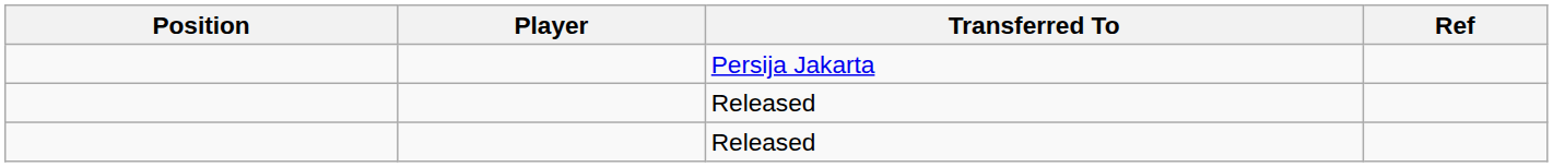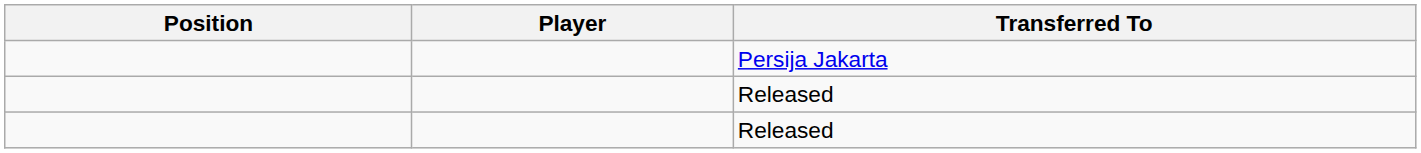 <table class="wikitable sortable" style="width:75%; text-align:center; font-size:95%; text-align:left;">
 <tr>
 <th><strong>Position</strong></th>
 <th><strong>Player</strong></th>
 <th><strong>Transferred To</strong></th>
-<th><strong>Ref</strong></th>
 </tr>
 <tr>
 <td></td>
 <td></td>
 <td> <a href='#'>Persija Jakarta</a></td>
-<td></td>
 </tr>
 <tr>
 <td></td>
 <td></td>
 <td>Released</td>
-<td></td>
 </tr>
 <tr>
 <td></td>
 <td></td>
 <td>Released</td>
-<td></td>
 </tr>
 </table>
